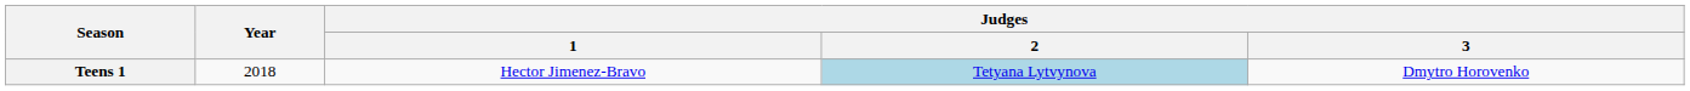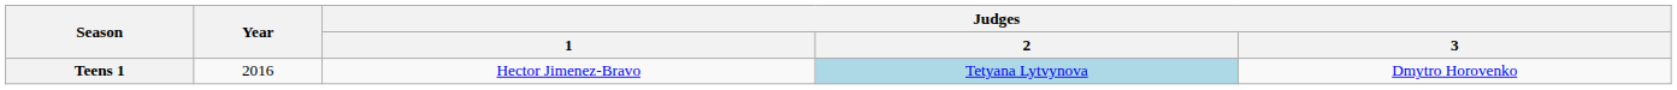 <table class="wikitable" style="font-size:90%; width:95%; text-align: center;">
 <tr>
 <th rowspan="2">Season</th>
 <th rowspan="2">Year</th>
 <th colspan="3">Judges</th>
 </tr>
 <tr>
 <th>1</th>
 <th>2</th>
 <th>3</th>
 </tr>
 <tr>
 <th>Teens 1</th>
-<td>2018</td>
+<td>2016</td>
 <td><a href='#'>Hector Jimenez-Bravo</a></td>
 <td style="background: lightblue;"><a href='#'>Tetyana Lytvynova</a></td>
 <td><a href='#'>Dmytro Horovenko</a></td>
 </tr>
 </table>
